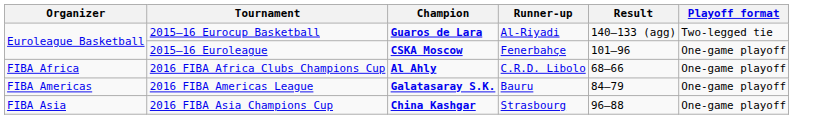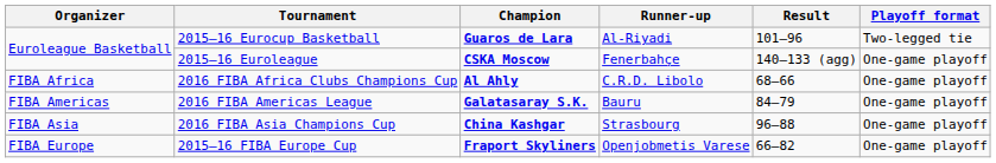 <table class=wikitable style="font-size:90%;">
 <tr>
 <th>Organizer</th>
 <th>Tournament</th>
 <th><strong>Champion</strong></th>
 <th>Runner-up</th>
 <th>Result</th>
 <th><a href='#'>Playoff format</a></th>
 </tr>
 <tr>
 <td rowspan=2><a href='#'>Euroleague Basketball</a></td>
 <td><a href='#'>2015–16 Eurocup Basketball</a></td>
 <td><strong> <a href='#'>Guaros de Lara</a></strong></td>
 <td> <a href='#'>Al-Riyadi</a></td>
-<td>140–133 (agg)</td>
+<td>101–96</td>
 <td>Two-legged tie</td>
 </tr>
 <tr>
 <td><a href='#'>2015–16 Euroleague</a></td>
 <td><strong> <a href='#'>CSKA Moscow</a></strong></td>
 <td> <a href='#'>Fenerbahçe</a></td>
-<td>101–96</td>
+<td>140–133 (agg)</td>
 <td>One-game playoff</td>
 </tr>
 <tr>
 <td><a href='#'>FIBA Africa</a></td>
 <td><a href='#'>2016 FIBA Africa Clubs Champions Cup</a></td>
 <td><strong> <a href='#'>Al Ahly</a></strong></td>
 <td> <a href='#'>C.R.D. Libolo</a></td>
 <td>68–66</td>
 <td>One-game playoff</td>
 </tr>
 <tr>
 <td><a href='#'>FIBA Americas</a></td>
 <td><a href='#'>2016 FIBA Americas League</a></td>
 <td><strong> <a href='#'>Galatasaray S.K.</a></strong></td>
 <td> <a href='#'>Bauru</a></td>
 <td>84–79</td>
 <td>One-game playoff</td>
 </tr>
 <tr>
 <td><a href='#'>FIBA Asia</a></td>
 <td><a href='#'>2016 FIBA Asia Champions Cup</a></td>
 <td><strong> <a href='#'>China Kashgar</a></strong></td>
 <td> <a href='#'>Strasbourg</a></td>
 <td>96–88</td>
 <td>One-game playoff</td>
 </tr>
+<tr>
+<td><a href='#'>FIBA Europe</a></td>
+<td><a href='#'>2015–16 FIBA Europe Cup</a></td>
+<td><strong> <a href='#'>Fraport Skyliners</a></strong></td>
+<td> <a href='#'>Openjobmetis Varese</a></td>
+<td>66–82</td>
+<td>One-game playoff</td>
+</tr>
 </table>
